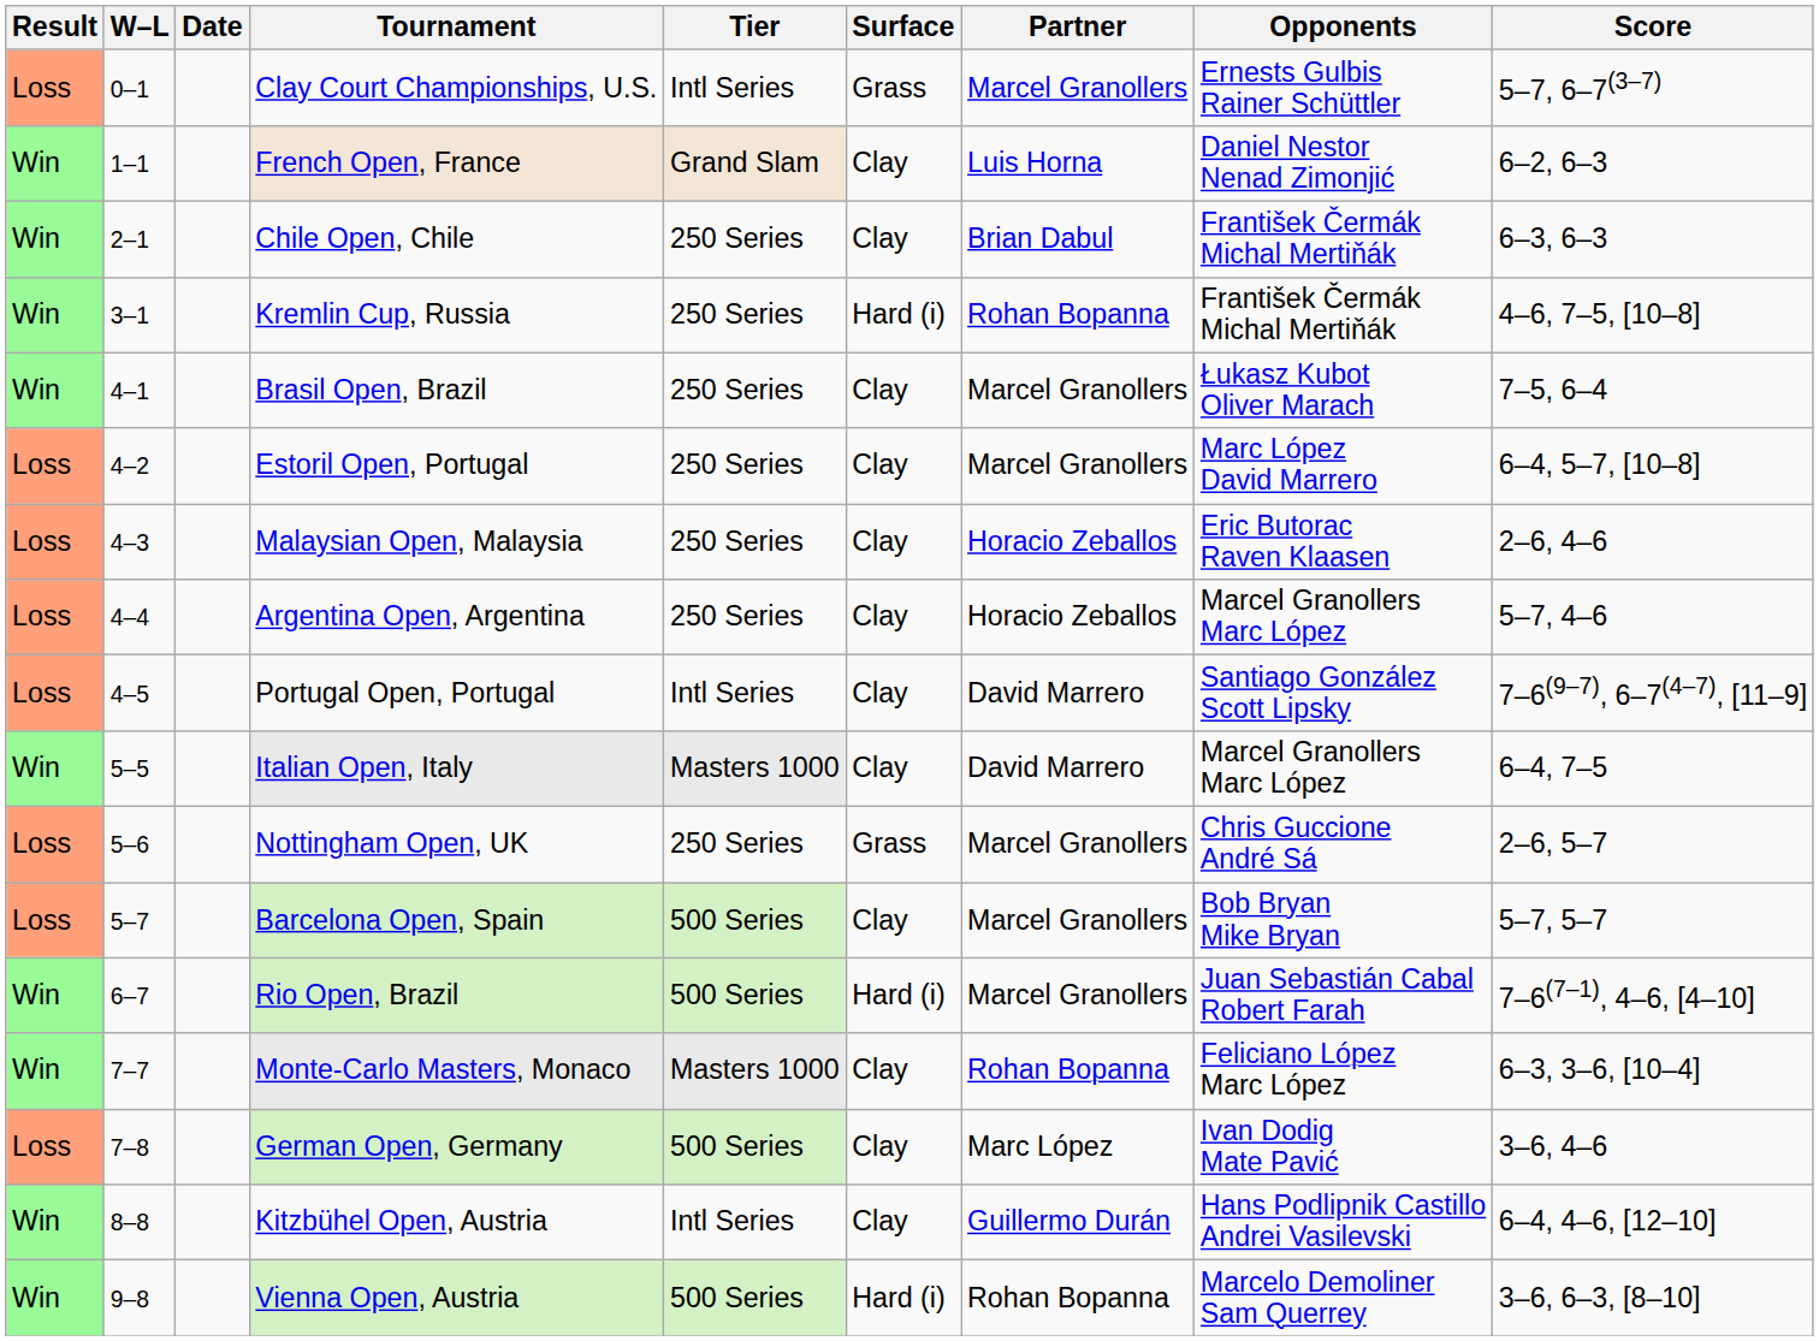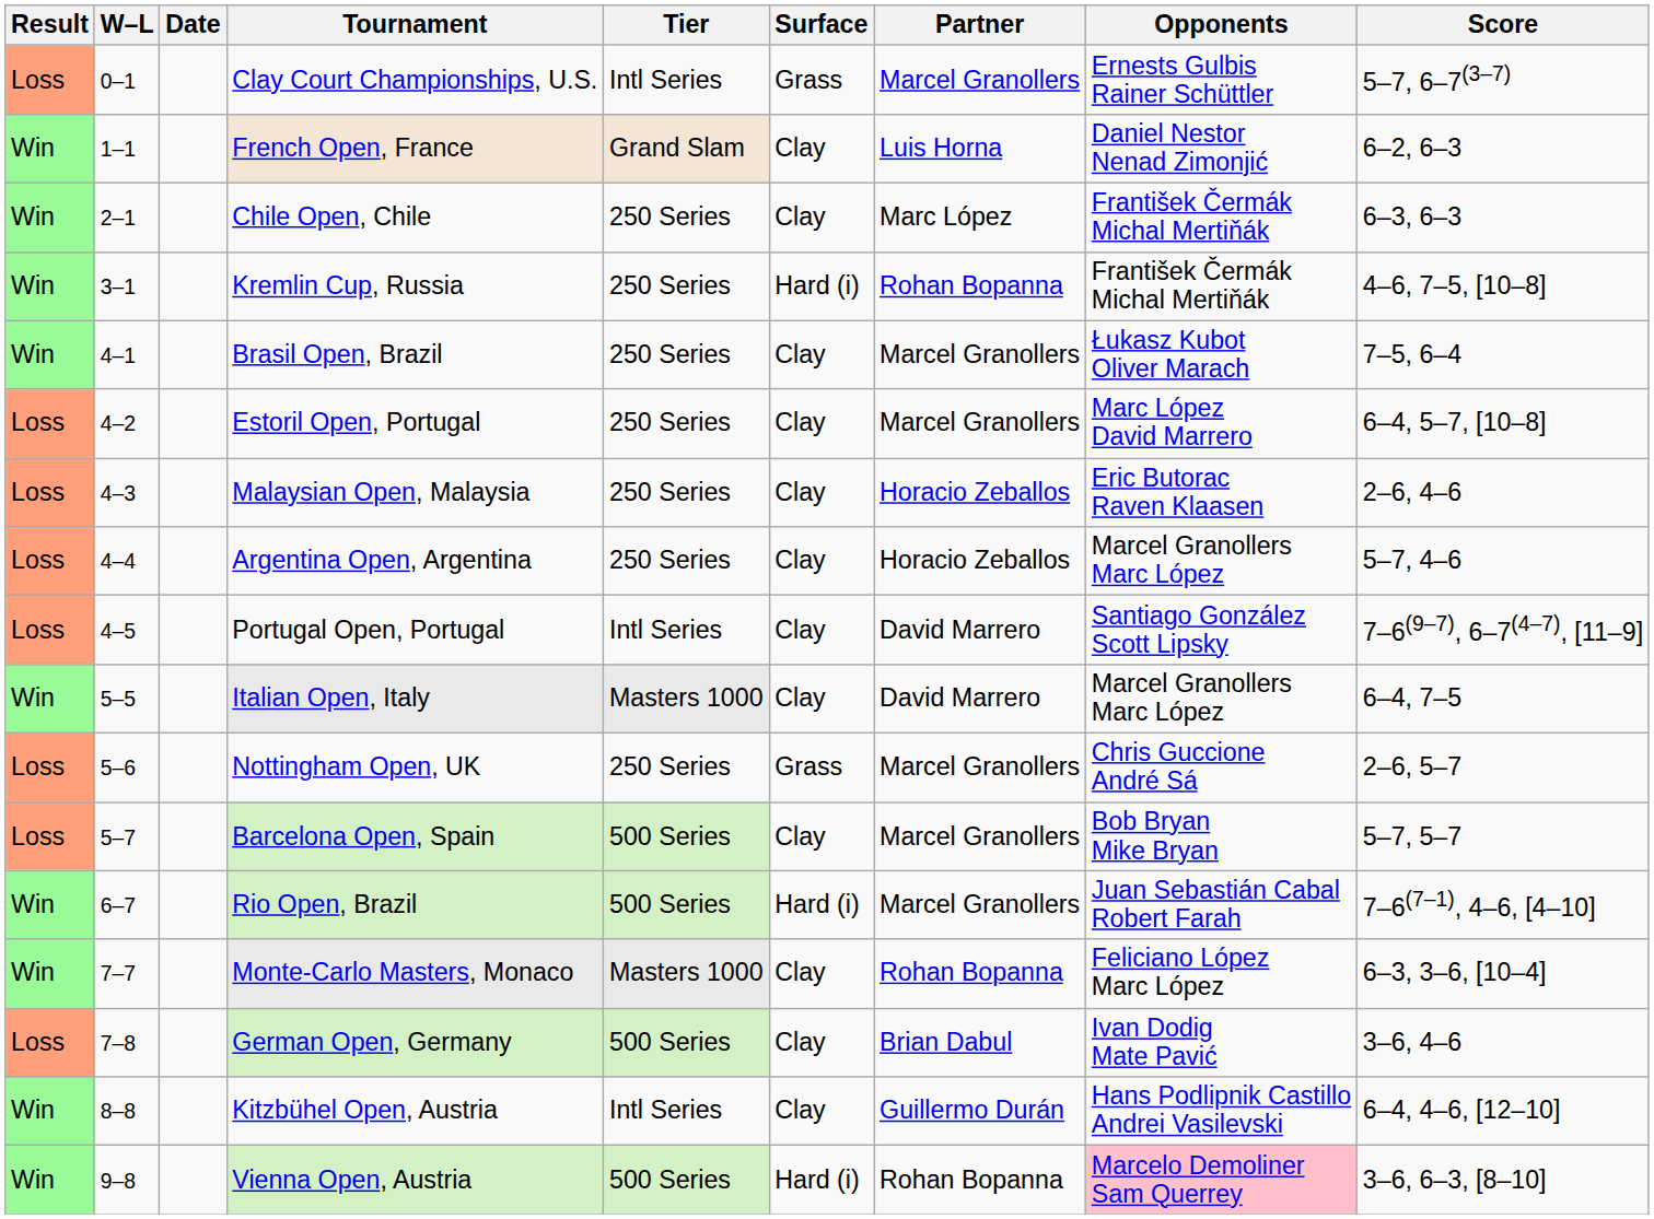 <table class="sortable wikitable">
 <tr>
 <th>Result</th>
 <th class="unsortable">W–L</th>
 <th>Date</th>
 <th>Tournament</th>
 <th>Tier</th>
 <th>Surface</th>
 <th>Partner</th>
 <th>Opponents</th>
 <th class="unsortable">Score</th>
 </tr>
 <tr>
 <td bgcolor=FFA07A>Loss</td>
 <td><small>0–1</small></td>
 <td><a href='#'></a></td>
 <td><a href='#'>Clay Court Championships</a>, U.S.</td>
 <td>Intl Series</td>
 <td>Grass</td>
 <td> <a href='#'>Marcel Granollers</a></td>
 <td> <a href='#'>Ernests Gulbis</a><br> <a href='#'>Rainer Schüttler</a></td>
 <td>5–7, 6–7<sup>(3–7)</sup></td>
 </tr>
 <tr>
 <td bgcolor=98FB98>Win</td>
 <td><small>1–1</small></td>
 <td><a href='#'></a></td>
 <td style="background:#F3E6D7;"><a href='#'>French Open</a>, France</td>
 <td style="background:#F3E6D7;">Grand Slam</td>
 <td>Clay</td>
 <td> <a href='#'>Luis Horna</a></td>
 <td> <a href='#'>Daniel Nestor</a><br> <a href='#'>Nenad Zimonjić</a></td>
 <td>6–2, 6–3</td>
 </tr>
 <tr>
 <td bgcolor=98FB98>Win</td>
 <td><small>2–1</small></td>
 <td><a href='#'></a></td>
 <td><a href='#'>Chile Open</a>, Chile</td>
 <td>250 Series</td>
 <td>Clay</td>
-<td> <a href='#'>Brian Dabul</a></td>
+<td> Marc López</td>
 <td> <a href='#'>František Čermák</a><br> <a href='#'>Michal Mertiňák</a></td>
 <td>6–3, 6–3</td>
 </tr>
 <tr>
 <td bgcolor=98FB98>Win</td>
 <td><small>3–1</small></td>
 <td><a href='#'></a></td>
 <td><a href='#'>Kremlin Cup</a>, Russia</td>
 <td>250 Series</td>
 <td>Hard (i)</td>
 <td> <a href='#'>Rohan Bopanna</a></td>
 <td> František Čermák<br> Michal Mertiňák</td>
 <td>4–6, 7–5, [10–8]</td>
 </tr>
 <tr>
 <td bgcolor=98FB98>Win</td>
 <td><small>4–1</small></td>
 <td><a href='#'></a></td>
 <td><a href='#'>Brasil Open</a>, Brazil</td>
 <td>250 Series</td>
 <td>Clay</td>
 <td> Marcel Granollers</td>
 <td> <a href='#'>Łukasz Kubot</a><br> <a href='#'>Oliver Marach</a></td>
 <td>7–5, 6–4</td>
 </tr>
 <tr>
 <td bgcolor=FFA07A>Loss</td>
 <td><small>4–2</small></td>
 <td><a href='#'></a></td>
 <td><a href='#'>Estoril Open</a>, Portugal</td>
 <td>250 Series</td>
 <td>Clay</td>
 <td> Marcel Granollers</td>
 <td> <a href='#'>Marc López</a><br> <a href='#'>David Marrero</a></td>
 <td>6–4, 5–7, [10–8]</td>
 </tr>
 <tr>
 <td bgcolor=FFA07A>Loss</td>
 <td><small>4–3</small></td>
 <td><a href='#'></a></td>
 <td><a href='#'>Malaysian Open</a>, Malaysia</td>
 <td>250 Series</td>
 <td>Clay</td>
 <td> <a href='#'>Horacio Zeballos</a></td>
 <td> <a href='#'>Eric Butorac</a><br> <a href='#'>Raven Klaasen</a></td>
 <td>2–6, 4–6</td>
 </tr>
 <tr>
 <td bgcolor=FFA07A>Loss</td>
 <td><small>4–4</small></td>
 <td><a href='#'></a></td>
 <td><a href='#'>Argentina Open</a>, Argentina</td>
 <td>250 Series</td>
 <td>Clay</td>
 <td> Horacio Zeballos</td>
 <td> Marcel Granollers<br> <a href='#'>Marc López</a></td>
 <td>5–7, 4–6</td>
 </tr>
 <tr>
 <td bgcolor=FFA07A>Loss</td>
 <td><small>4–5</small></td>
 <td><a href='#'></a></td>
 <td>Portugal Open, Portugal</td>
 <td>Intl Series</td>
 <td>Clay</td>
 <td> David Marrero</td>
 <td> <a href='#'>Santiago González</a><br> <a href='#'>Scott Lipsky</a></td>
 <td>7–6<sup>(9–7)</sup>, 6–7<sup>(4–7)</sup>, [11–9]</td>
 </tr>
 <tr>
 <td bgcolor=98FB98>Win</td>
 <td><small>5–5</small></td>
 <td><a href='#'></a></td>
 <td style="background:#E9E9E9;"><a href='#'>Italian Open</a>, Italy</td>
 <td style="background:#E9E9E9;">Masters 1000</td>
 <td>Clay</td>
 <td> David Marrero</td>
 <td> Marcel Granollers<br> Marc López</td>
 <td>6–4, 7–5</td>
 </tr>
 <tr>
 <td bgcolor=FFA07A>Loss</td>
 <td><small>5–6</small></td>
 <td><a href='#'></a></td>
 <td><a href='#'>Nottingham Open</a>, UK</td>
 <td>250 Series</td>
 <td>Grass</td>
 <td> Marcel Granollers</td>
 <td> <a href='#'>Chris Guccione</a><br> <a href='#'>André Sá</a></td>
 <td>2–6, 5–7</td>
 </tr>
 <tr>
 <td bgcolor=FFA07A>Loss</td>
 <td><small>5–7</small></td>
 <td><a href='#'></a></td>
 <td style="background:#D4F1C5;"><a href='#'>Barcelona Open</a>, Spain</td>
 <td style="background:#D4F1C5;">500 Series</td>
 <td>Clay</td>
 <td> Marcel Granollers</td>
 <td> <a href='#'>Bob Bryan</a><br> <a href='#'>Mike Bryan</a></td>
 <td>5–7, 5–7</td>
 </tr>
 <tr>
 <td bgcolor=98FB98>Win</td>
 <td><small>6–7</small></td>
 <td><a href='#'></a></td>
 <td style="background:#D4F1C5;"><a href='#'>Rio Open</a>, Brazil</td>
 <td style="background:#D4F1C5;">500 Series</td>
 <td>Hard (i)</td>
 <td> Marcel Granollers</td>
 <td> <a href='#'>Juan Sebastián Cabal</a><br> <a href='#'>Robert Farah</a></td>
 <td>7–6<sup>(7–1)</sup>, 4–6, [4–10]</td>
 </tr>
 <tr>
 <td bgcolor=98FB98>Win</td>
 <td><small>7–7</small></td>
 <td><a href='#'></a></td>
 <td style="background:#E9E9E9;"><a href='#'>Monte-Carlo Masters</a>, Monaco</td>
 <td style="background:#E9E9E9;">Masters 1000</td>
 <td>Clay</td>
 <td> <a href='#'>Rohan Bopanna</a></td>
 <td> <a href='#'>Feliciano López</a><br> Marc López</td>
 <td>6–3, 3–6, [10–4]</td>
 </tr>
 <tr>
 <td bgcolor=FFA07A>Loss</td>
 <td><small>7–8</small></td>
 <td><a href='#'></a></td>
 <td style="background:#D4F1C5;"><a href='#'>German Open</a>, Germany</td>
 <td style="background:#D4F1C5;">500 Series</td>
 <td>Clay</td>
-<td> Marc López</td>
+<td> <a href='#'>Brian Dabul</a></td>
 <td> <a href='#'>Ivan Dodig</a><br> <a href='#'>Mate Pavić</a></td>
 <td>3–6, 4–6</td>
 </tr>
 <tr>
 <td bgcolor=98FB98>Win</td>
 <td><small>8–8</small></td>
 <td><a href='#'></a></td>
 <td><a href='#'>Kitzbühel Open</a>, Austria</td>
 <td>Intl Series</td>
 <td>Clay</td>
 <td> <a href='#'>Guillermo Durán</a></td>
 <td> <a href='#'>Hans Podlipnik Castillo</a><br> <a href='#'>Andrei Vasilevski</a></td>
 <td>6–4, 4–6, [12–10]</td>
 </tr>
 <tr>
 <td bgcolor=98FB98>Win</td>
 <td><small>9–8</small></td>
 <td><a href='#'></a></td>
 <td style="background:#D4F1C5;"><a href='#'>Vienna Open</a>, Austria</td>
 <td style="background:#D4F1C5;">500 Series</td>
 <td>Hard (i)</td>
 <td> Rohan Bopanna</td>
-<td> <a href='#'>Marcelo Demoliner</a><br> <a href='#'>Sam Querrey</a></td>
+<td style="background: pink;"> <a href='#'>Marcelo Demoliner</a><br> <a href='#'>Sam Querrey</a></td>
 <td>3–6, 6–3, [8–10]</td>
 </tr>
 </table>
